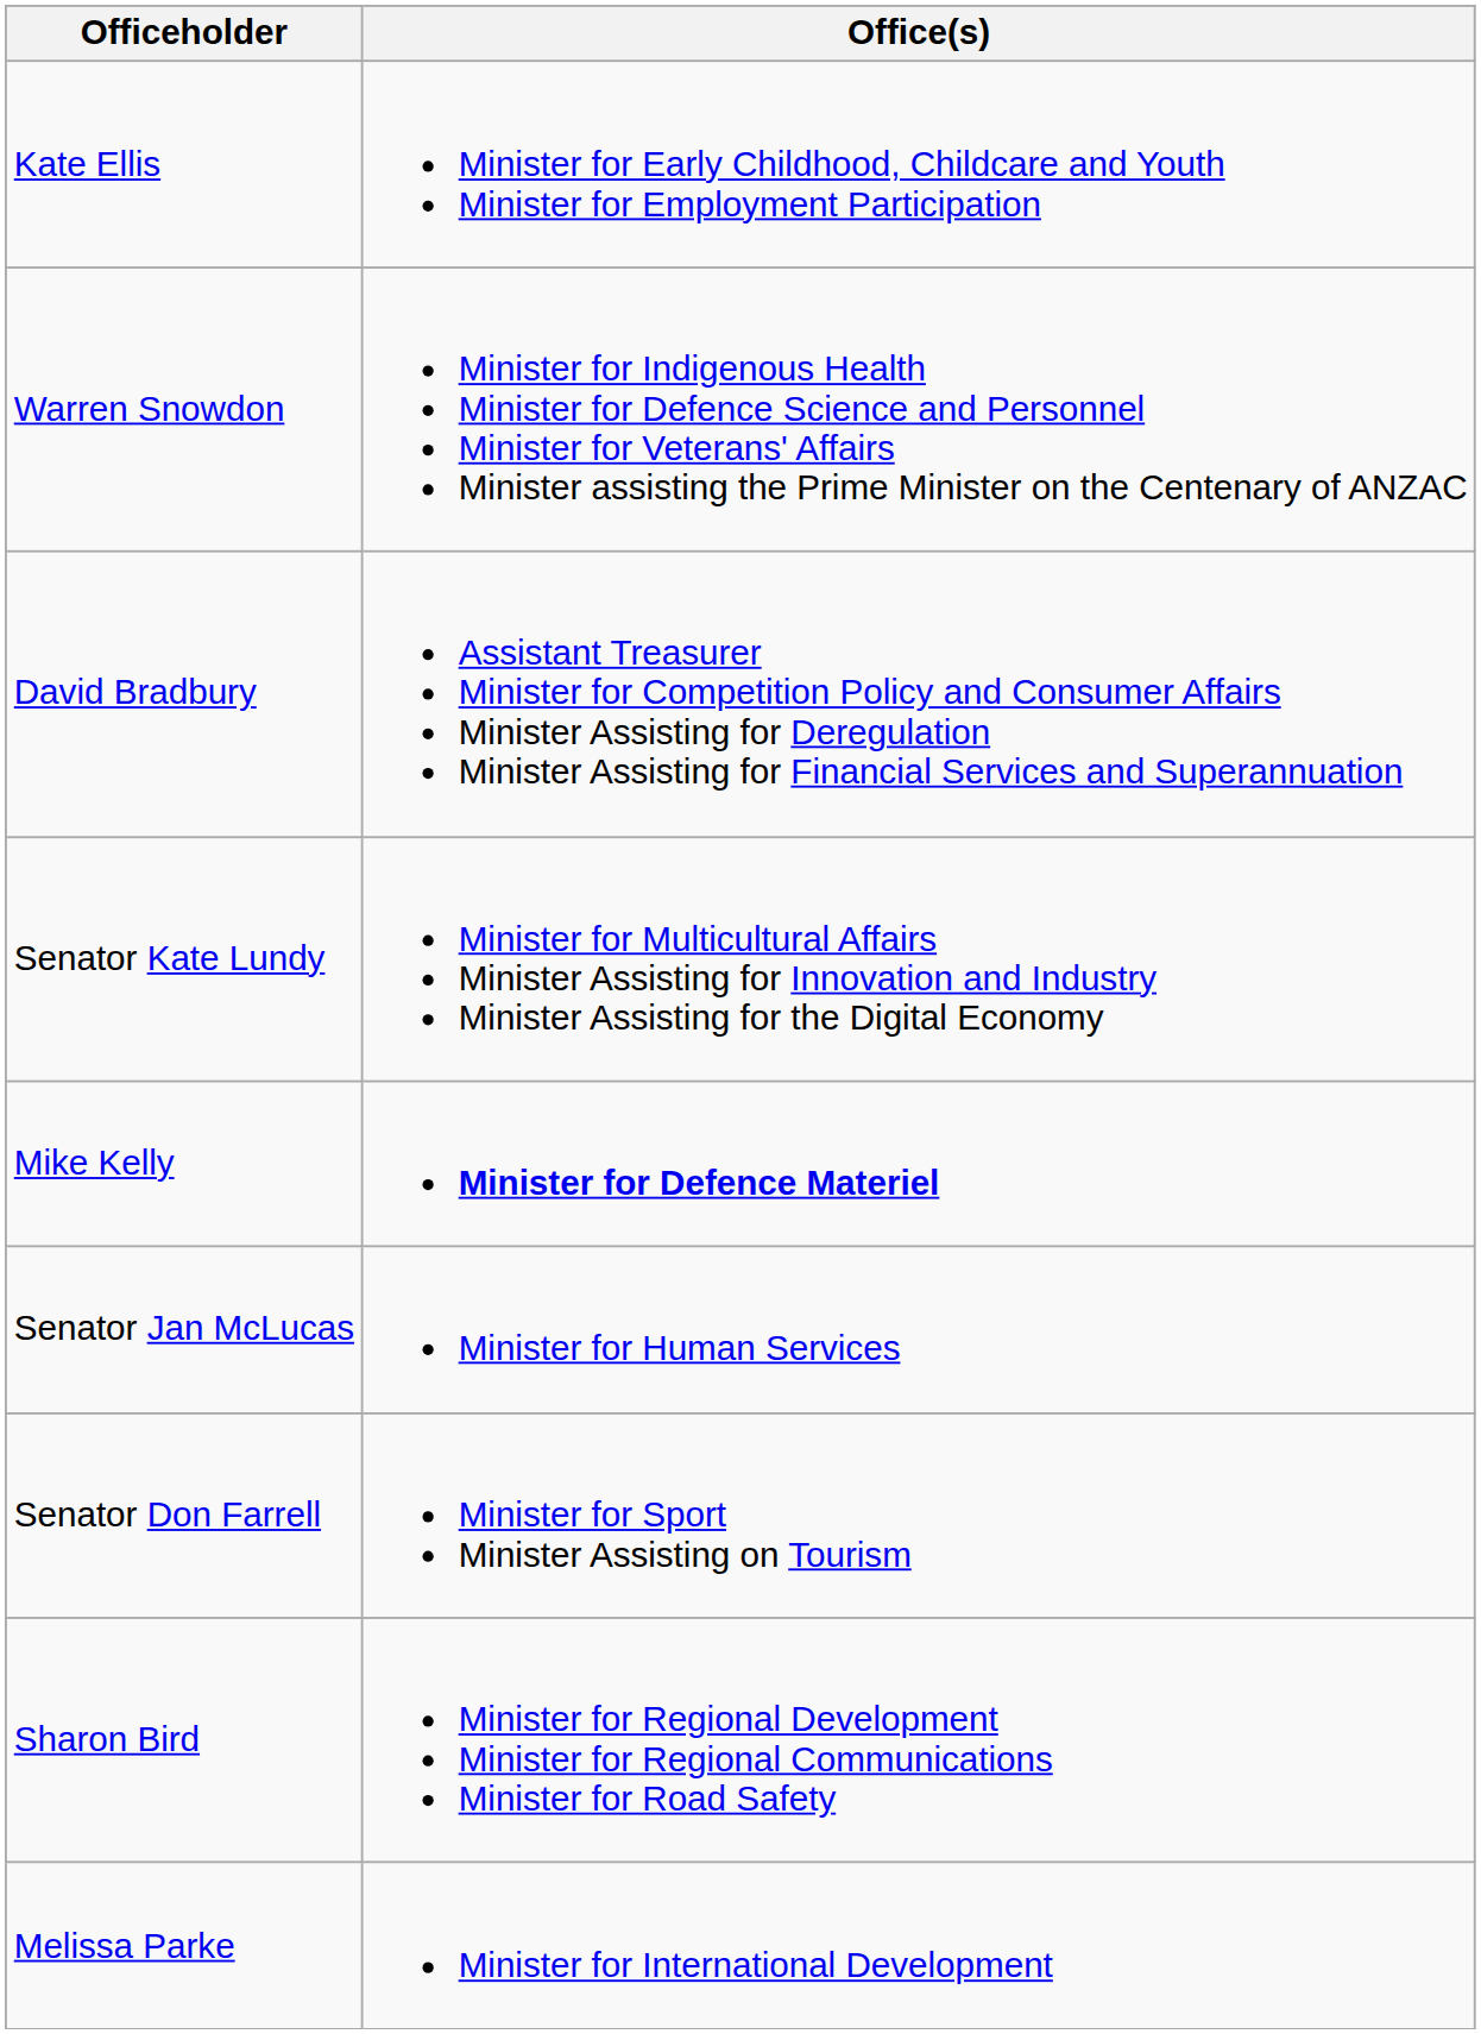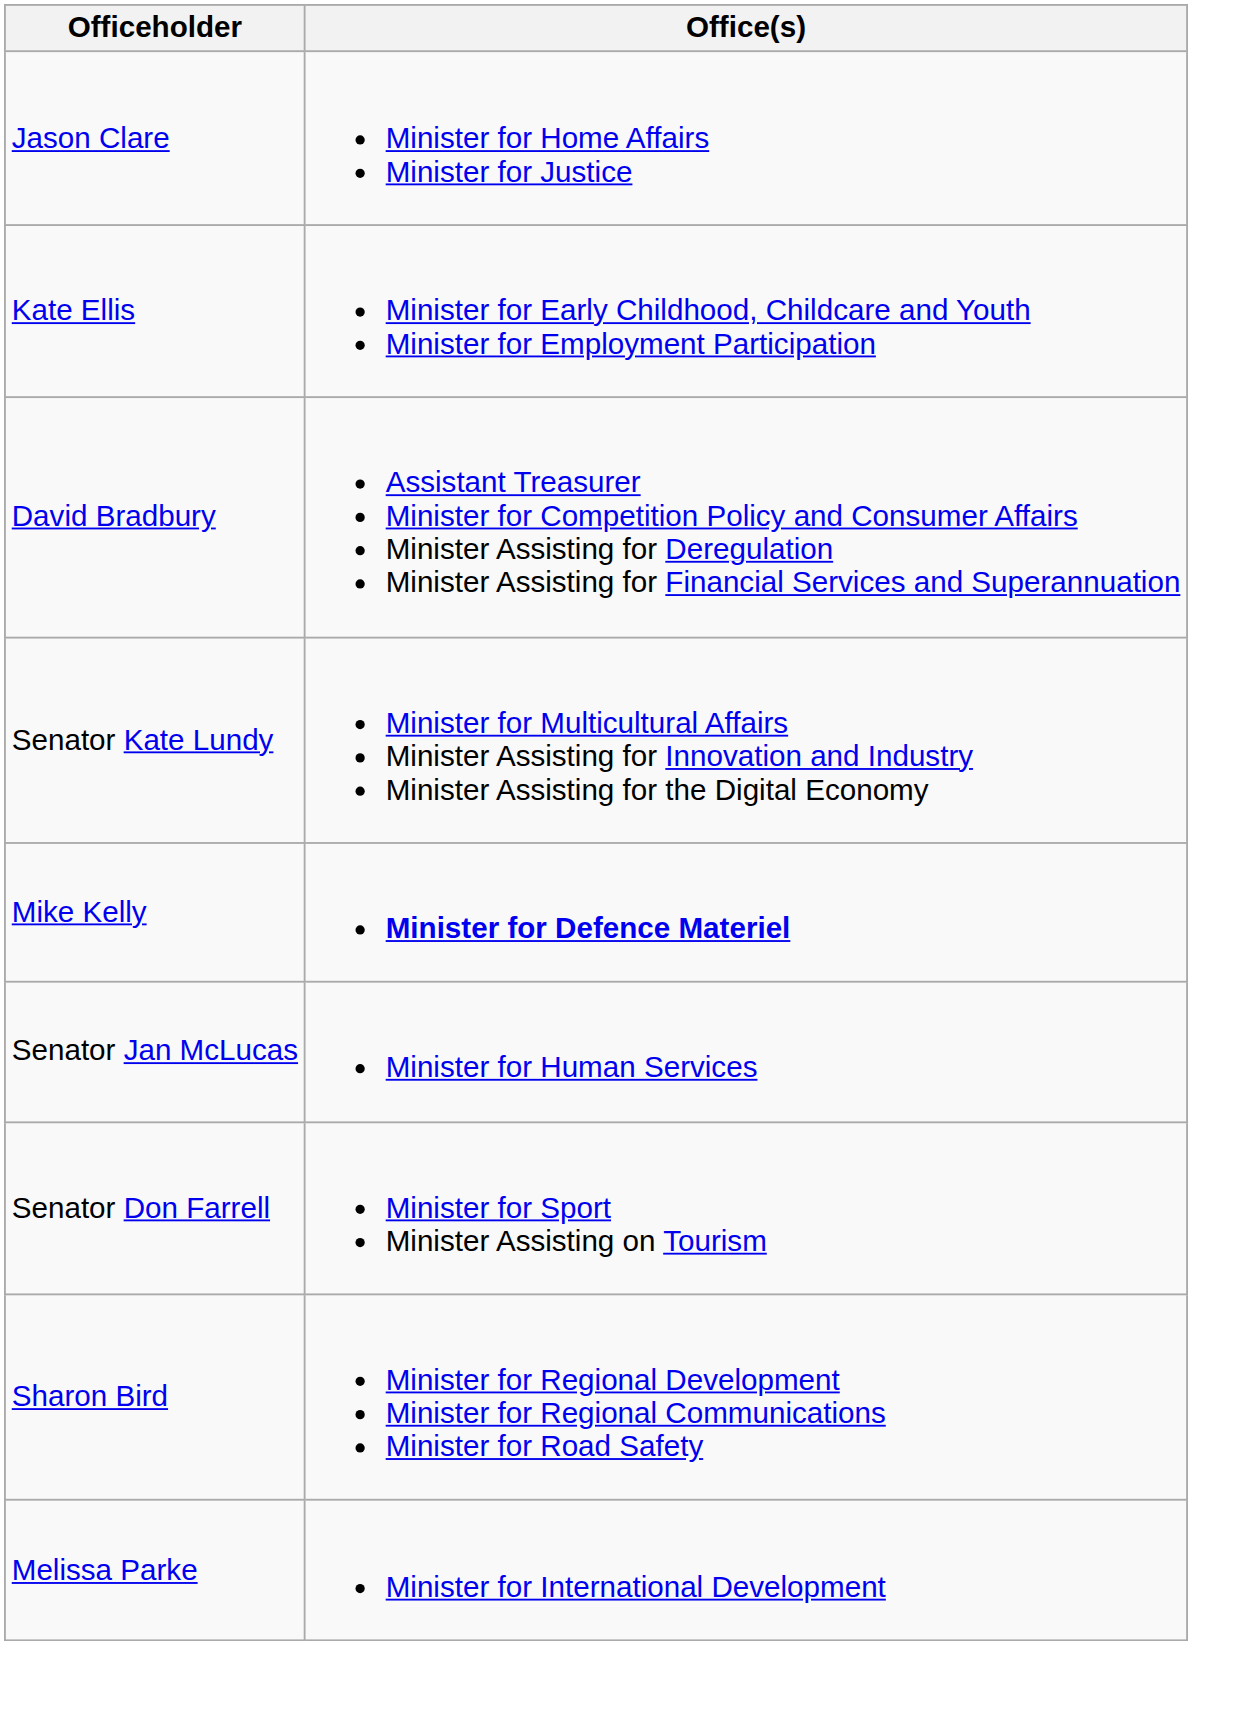 <table class="wikitable">
 <tr>
 <th>Officeholder</th>
 <th>Office(s)</th>
 </tr>
 <tr>
+<td><a href='#'>Jason Clare</a> </td>
+<td><br><ul><li><a href='#'>Minister for Home Affairs</a></li><li><a href='#'>Minister for Justice</a></li></ul></td>
+</tr>
+<tr>
 <td><a href='#'>Kate Ellis</a> </td>
 <td><br><ul><li><a href='#'>Minister for Early Childhood, Childcare and Youth</a></li><li><a href='#'>Minister for Employment Participation</a></li></ul></td>
-</tr>
-<tr>
-<td><a href='#'>Warren Snowdon</a> </td>
-<td><br><ul><li><a href='#'>Minister for Indigenous Health</a></li><li><a href='#'>Minister for Defence Science and Personnel</a></li><li><a href='#'>Minister for Veterans' Affairs</a></li><li>Minister assisting the Prime Minister on the Centenary of ANZAC</li></ul></td>
 </tr>
 <tr>
 <td><a href='#'>David Bradbury</a> </td>
 <td><br><ul><li><a href='#'>Assistant Treasurer</a></li><li><a href='#'>Minister for Competition Policy and Consumer Affairs</a></li><li>Minister Assisting for <a href='#'>Deregulation</a></li><li>Minister Assisting for <a href='#'>Financial Services and Superannuation</a></li></ul></td>
 </tr>
 <tr>
 <td>Senator <a href='#'>Kate Lundy</a></td>
 <td><br><ul><li><a href='#'>Minister for Multicultural Affairs</a></li><li>Minister Assisting for <a href='#'>Innovation and Industry</a></li><li>Minister Assisting for the Digital Economy</li></ul></td>
 </tr>
 <tr>
 <td><a href='#'>Mike Kelly</a> </td>
 <td><strong><br><ul><li><a href='#'>Minister for Defence Materiel</a></li></ul></strong></td>
 </tr>
 <tr>
 <td>Senator <a href='#'>Jan McLucas</a></td>
 <td><br><ul><li><a href='#'>Minister for Human Services</a></li></ul></td>
 </tr>
 <tr>
 <td>Senator <a href='#'>Don Farrell</a></td>
 <td><br><ul><li><a href='#'>Minister for Sport</a></li><li>Minister Assisting on <a href='#'>Tourism</a></li></ul></td>
 </tr>
 <tr>
 <td><a href='#'>Sharon Bird</a> </td>
 <td><br><ul><li><a href='#'>Minister for Regional Development</a></li><li><a href='#'>Minister for Regional Communications</a></li><li><a href='#'>Minister for Road Safety</a></li></ul></td>
 </tr>
 <tr>
 <td><a href='#'>Melissa Parke</a> </td>
 <td><br><ul><li><a href='#'>Minister for International Development</a></li></ul></td>
 </tr>
 </table>
